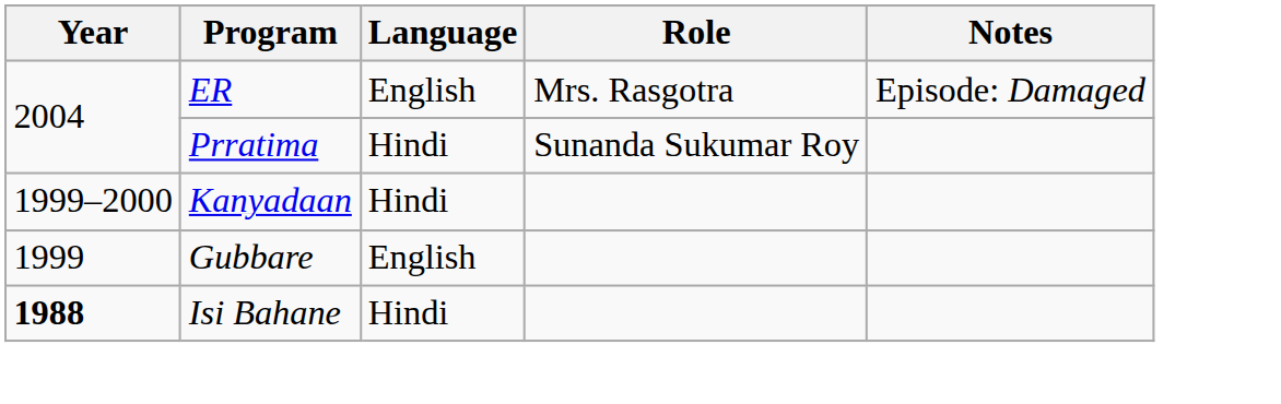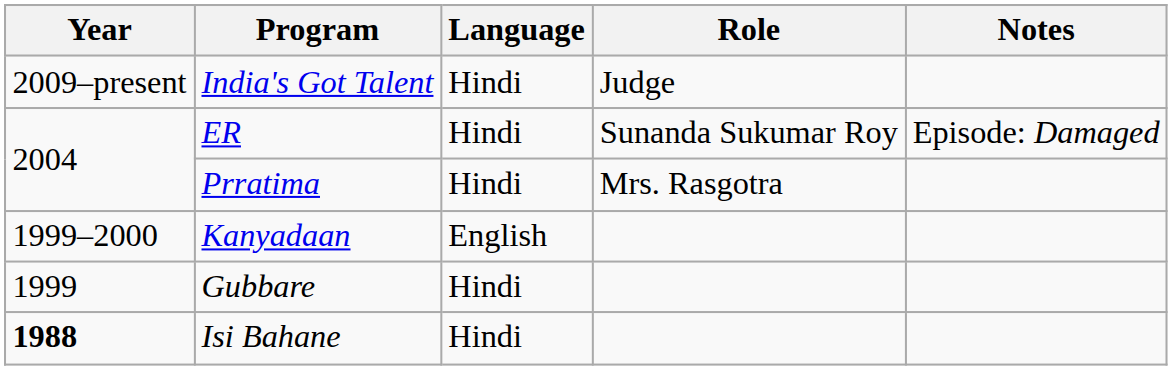 <table class="wikitable">
 <tr>
 <th>Year</th>
 <th>Program</th>
 <th>Language</th>
 <th>Role</th>
 <th>Notes</th>
 </tr>
 <tr>
+<td>2009–present</td>
+<td><em><a href='#'>India's Got Talent</a></em></td>
+<td>Hindi</td>
+<td>Judge</td>
+<td></td>
+</tr>
+<tr>
 <td rowspan="2">2004</td>
 <td><em><a href='#'>ER</a></em></td>
-<td>English</td>
-<td>Mrs. Rasgotra</td>
+<td>Hindi</td>
+<td>Sunanda Sukumar Roy</td>
 <td>Episode: <em>Damaged</em></td>
 </tr>
 <tr>
 <td><em><a href='#'>Prratima</a></em></td>
 <td>Hindi</td>
-<td>Sunanda Sukumar Roy</td>
+<td>Mrs. Rasgotra</td>
 <td></td>
 </tr>
 <tr>
 <td>1999–2000</td>
 <td><em><a href='#'>Kanyadaan</a></em></td>
-<td>Hindi</td>
+<td>English</td>
 <td></td>
 <td></td>
 </tr>
 <tr>
 <td>1999</td>
 <td><em>Gubbare</em></td>
-<td>English</td>
+<td>Hindi</td>
 <td></td>
 <td></td>
 </tr>
 <tr>
 <td><strong>1988</strong></td>
 <td><em>Isi Bahane</em></td>
 <td>Hindi</td>
 <td></td>
 <td></td>
 </tr>
 </table>
